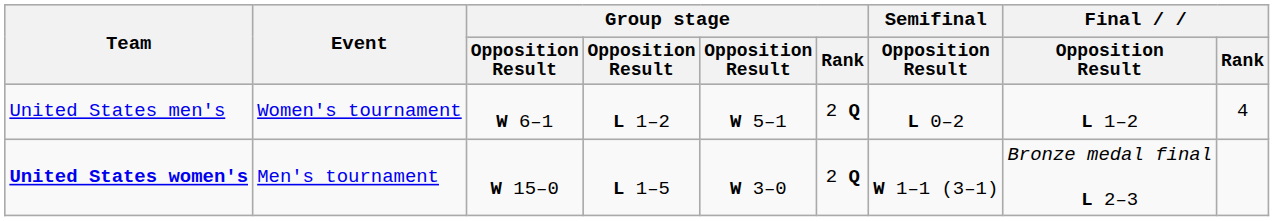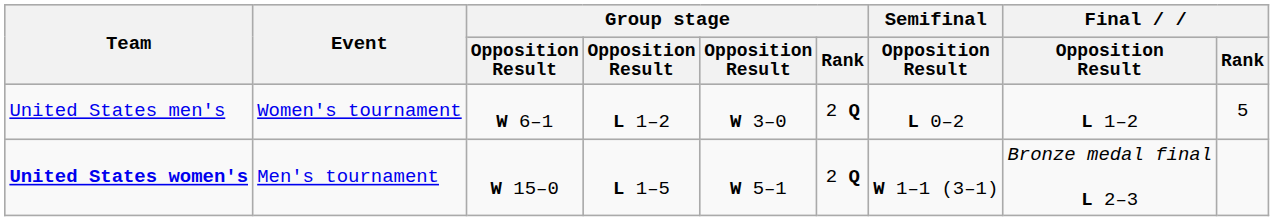 <table class=wikitable style=font-size:90%;text-align:center>
 <tr>
 <th rowspan=2>Team</th>
 <th rowspan=2>Event</th>
 <th colspan=4>Group stage</th>
 <th>Semifinal</th>
 <th colspan=2>Final /  / </th>
 </tr>
 <tr style=font-size:95%>
 <th>Opposition<br>Result</th>
 <th>Opposition<br>Result</th>
 <th>Opposition<br>Result</th>
 <th>Rank</th>
 <th>Opposition<br>Result</th>
 <th>Opposition<br>Result</th>
 <th>Rank</th>
 </tr>
 <tr>
 <td align=left><a href='#'>United States men's</a></td>
 <td align=left><a href='#'>Women's tournament</a></td>
 <td><br><strong>W</strong> 6–1</td>
 <td><br><strong>L</strong> 1–2</td>
-<td><br><strong>W</strong> 5–1</td>
+<td><br><strong>W</strong> 3–0</td>
 <td>2 <strong>Q</strong></td>
 <td><br><strong>L</strong> 0–2</td>
 <td><br><strong>L</strong> 1–2</td>
-<td>4</td>
+<td>5</td>
 </tr>
 <tr>
 <td align=left><strong><a href='#'>United States women's</a></strong></td>
 <td align=left><a href='#'>Men's tournament</a></td>
 <td><br><strong>W</strong> 15–0</td>
 <td><br><strong>L</strong> 1–5</td>
-<td><br><strong>W</strong> 3–0</td>
+<td><br><strong>W</strong> 5–1</td>
 <td>2 <strong>Q</strong></td>
 <td><br><strong>W</strong> 1–1 (3–1)</td>
 <td><em>Bronze medal final</em><br><br><strong>L</strong> 2–3</td>
 <td></td>
 </tr>
 </table>
